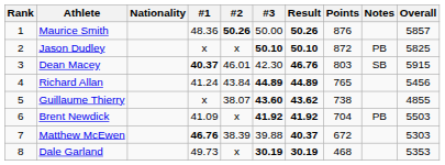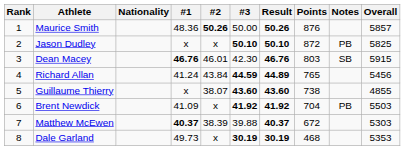 <table class="wikitable sortable" style="text-align:center">
 <tr>
 <th>Rank</th>
 <th>Athlete</th>
 <th>Nationality</th>
 <th>#1</th>
 <th>#2</th>
 <th>#3</th>
 <th>Result</th>
 <th>Points</th>
 <th>Notes</th>
 <th>Overall</th>
 </tr>
 <tr>
 <td>1</td>
 <td align=left><a href='#'>Maurice Smith</a></td>
 <td align=left></td>
 <td>48.36</td>
 <td><strong>50.26</strong></td>
 <td>50.00</td>
 <td><strong>50.26</strong></td>
 <td>876</td>
 <td></td>
 <td>5857</td>
 </tr>
 <tr>
 <td>2</td>
 <td align=left><a href='#'>Jason Dudley</a></td>
 <td align=left></td>
 <td>x</td>
 <td>x</td>
 <td><strong>50.10</strong></td>
 <td><strong>50.10</strong></td>
 <td>872</td>
 <td>PB</td>
 <td>5825</td>
 </tr>
 <tr>
 <td>3</td>
 <td align=left><a href='#'>Dean Macey</a></td>
 <td align=left></td>
-<td><strong>40.37</strong></td>
+<td><strong>46.76</strong></td>
 <td>46.01</td>
 <td>42.30</td>
 <td><strong>46.76</strong></td>
 <td>803</td>
 <td>SB</td>
 <td>5915</td>
 </tr>
 <tr>
 <td>4</td>
 <td align=left><a href='#'>Richard Allan</a></td>
 <td align=left></td>
 <td>41.24</td>
 <td>43.84</td>
-<td><strong>44.89</strong></td>
+<td><strong>44.59</strong></td>
 <td><strong>44.89</strong></td>
 <td>765</td>
 <td></td>
 <td>5456</td>
 </tr>
 <tr>
 <td>5</td>
 <td align=left><a href='#'>Guillaume Thierry</a></td>
 <td align=left></td>
 <td>x</td>
 <td>38.07</td>
 <td><strong>43.60</strong></td>
-<td><strong>43.62</strong></td>
+<td><strong>43.60</strong></td>
 <td>738</td>
 <td></td>
 <td>4855</td>
 </tr>
 <tr>
 <td>6</td>
 <td align=left><a href='#'>Brent Newdick</a></td>
 <td align=left></td>
 <td>41.09</td>
 <td>x</td>
 <td><strong>41.92</strong></td>
 <td><strong>41.92</strong></td>
 <td>704</td>
 <td>PB</td>
 <td>5503</td>
 </tr>
 <tr>
 <td>7</td>
 <td align=left><a href='#'>Matthew McEwen</a></td>
 <td align=left></td>
-<td><strong>46.76</strong></td>
+<td><strong>40.37</strong></td>
 <td>38.39</td>
 <td>39.88</td>
 <td><strong>40.37</strong></td>
 <td>672</td>
 <td></td>
 <td>5303</td>
 </tr>
 <tr>
 <td>8</td>
 <td align=left><a href='#'>Dale Garland</a></td>
 <td align=left></td>
 <td>49.73</td>
 <td>x</td>
 <td><strong>30.19</strong></td>
 <td><strong>30.19</strong></td>
 <td>468</td>
 <td></td>
 <td>5353</td>
 </tr>
 </table>
